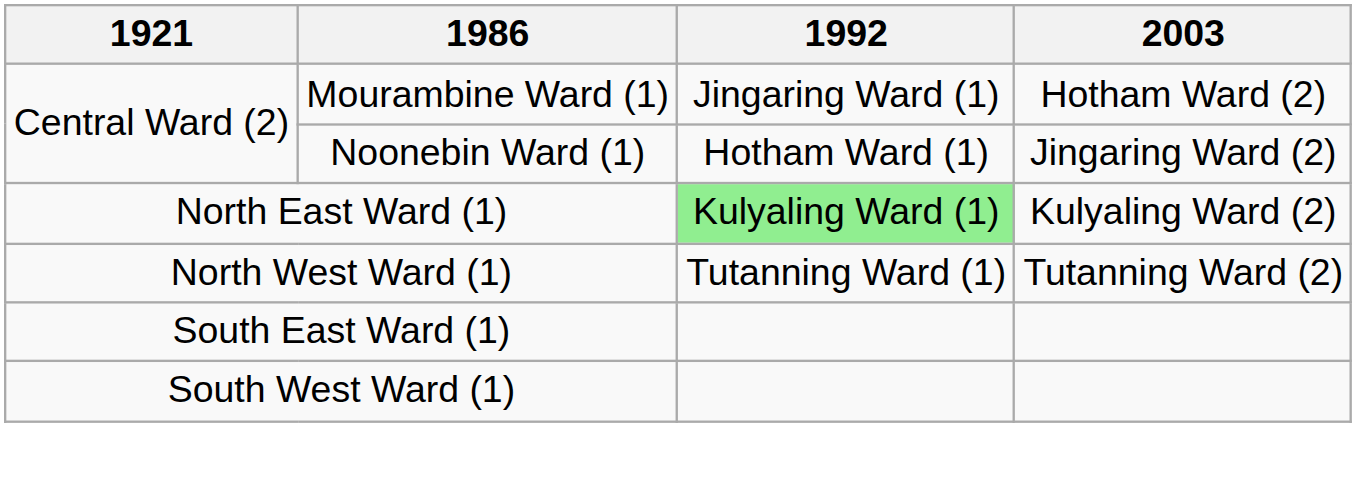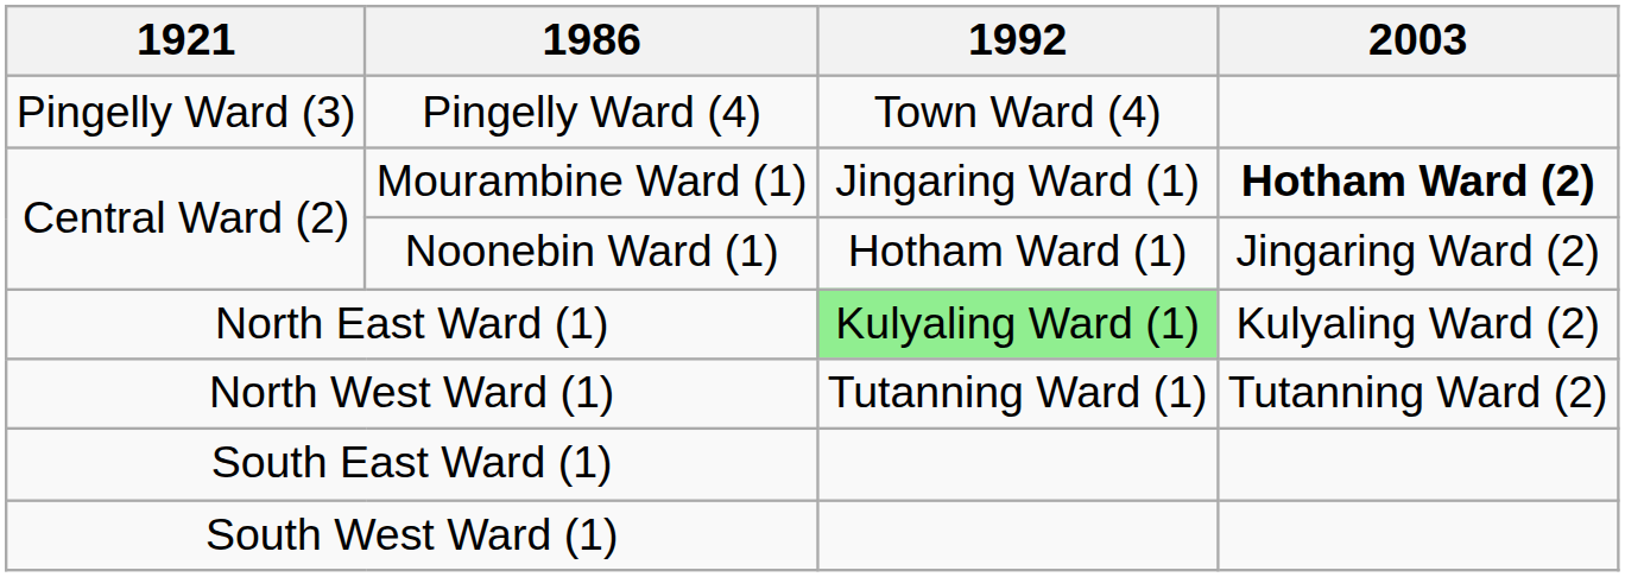 <table class="wikitable" style="text-align:center;">
 <tr>
 <th>1921</th>
 <th>1986</th>
 <th>1992</th>
 <th>2003</th>
 </tr>
 <tr>
+<td>Pingelly Ward (3)</td>
+<td>Pingelly Ward (4)</td>
+<td>Town Ward (4)</td>
+<td></td>
+</tr>
+<tr>
 <td rowspan=2>Central Ward (2)</td>
 <td>Mourambine Ward (1)</td>
 <td>Jingaring Ward (1)</td>
-<td>Hotham Ward (2)</td>
+<td><strong>Hotham Ward (2)</strong></td>
 </tr>
 <tr>
 <td>Noonebin Ward (1)</td>
 <td>Hotham Ward (1)</td>
 <td>Jingaring Ward (2)</td>
 </tr>
 <tr>
 <td colspan=2>North East Ward (1)</td>
 <td style="background: lightgreen;">Kulyaling Ward (1)</td>
 <td>Kulyaling Ward (2)</td>
 </tr>
 <tr>
 <td colspan=2>North West Ward (1)</td>
 <td>Tutanning Ward (1)</td>
 <td>Tutanning Ward (2)</td>
 </tr>
 <tr>
 <td colspan=2>South East Ward (1)</td>
 <td></td>
 <td></td>
 </tr>
 <tr>
 <td colspan=2>South West Ward (1)</td>
 <td></td>
 <td></td>
 </tr>
 </table>
